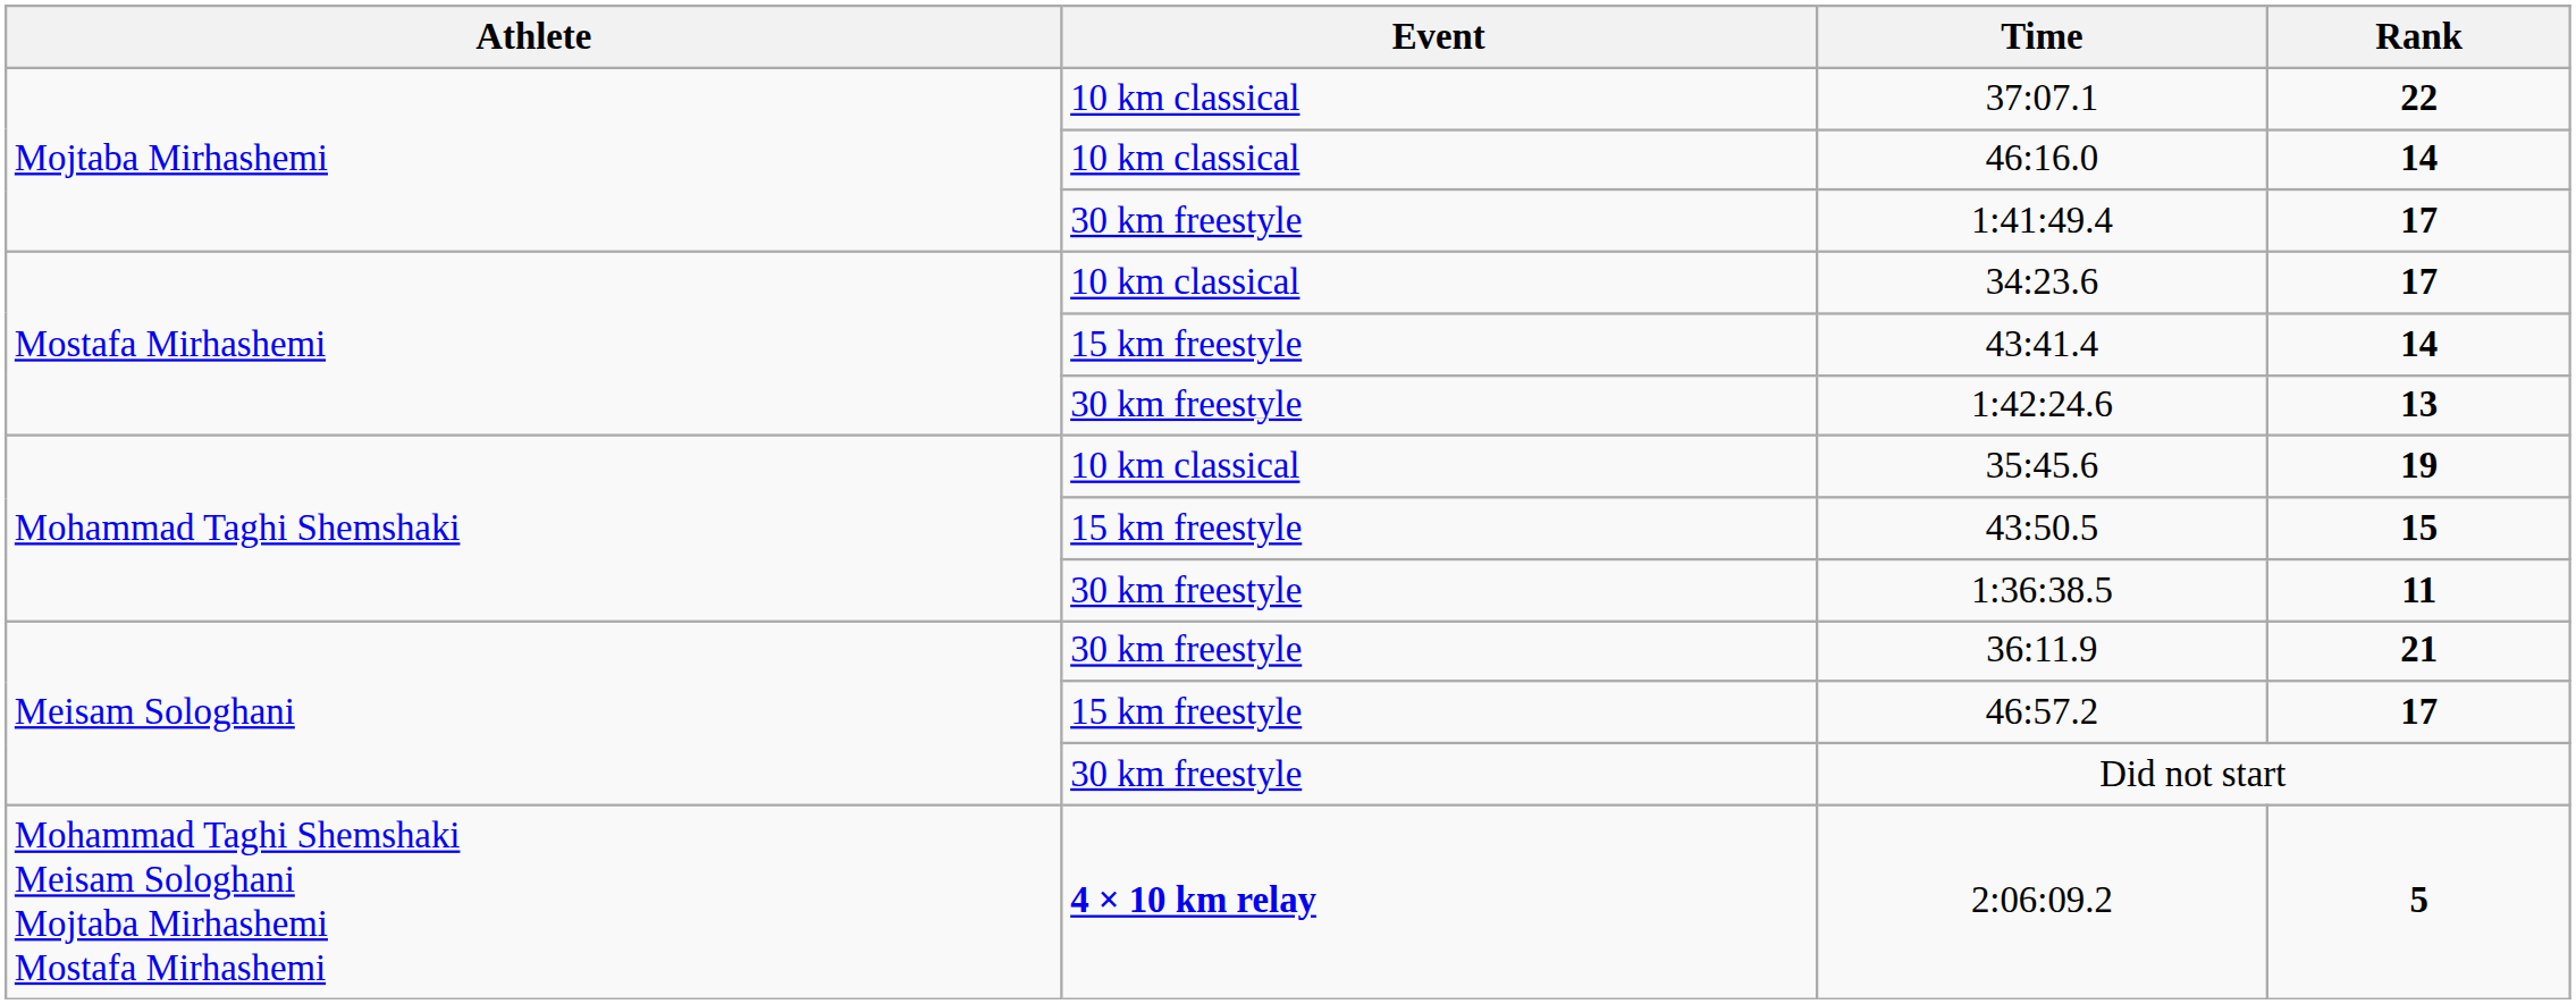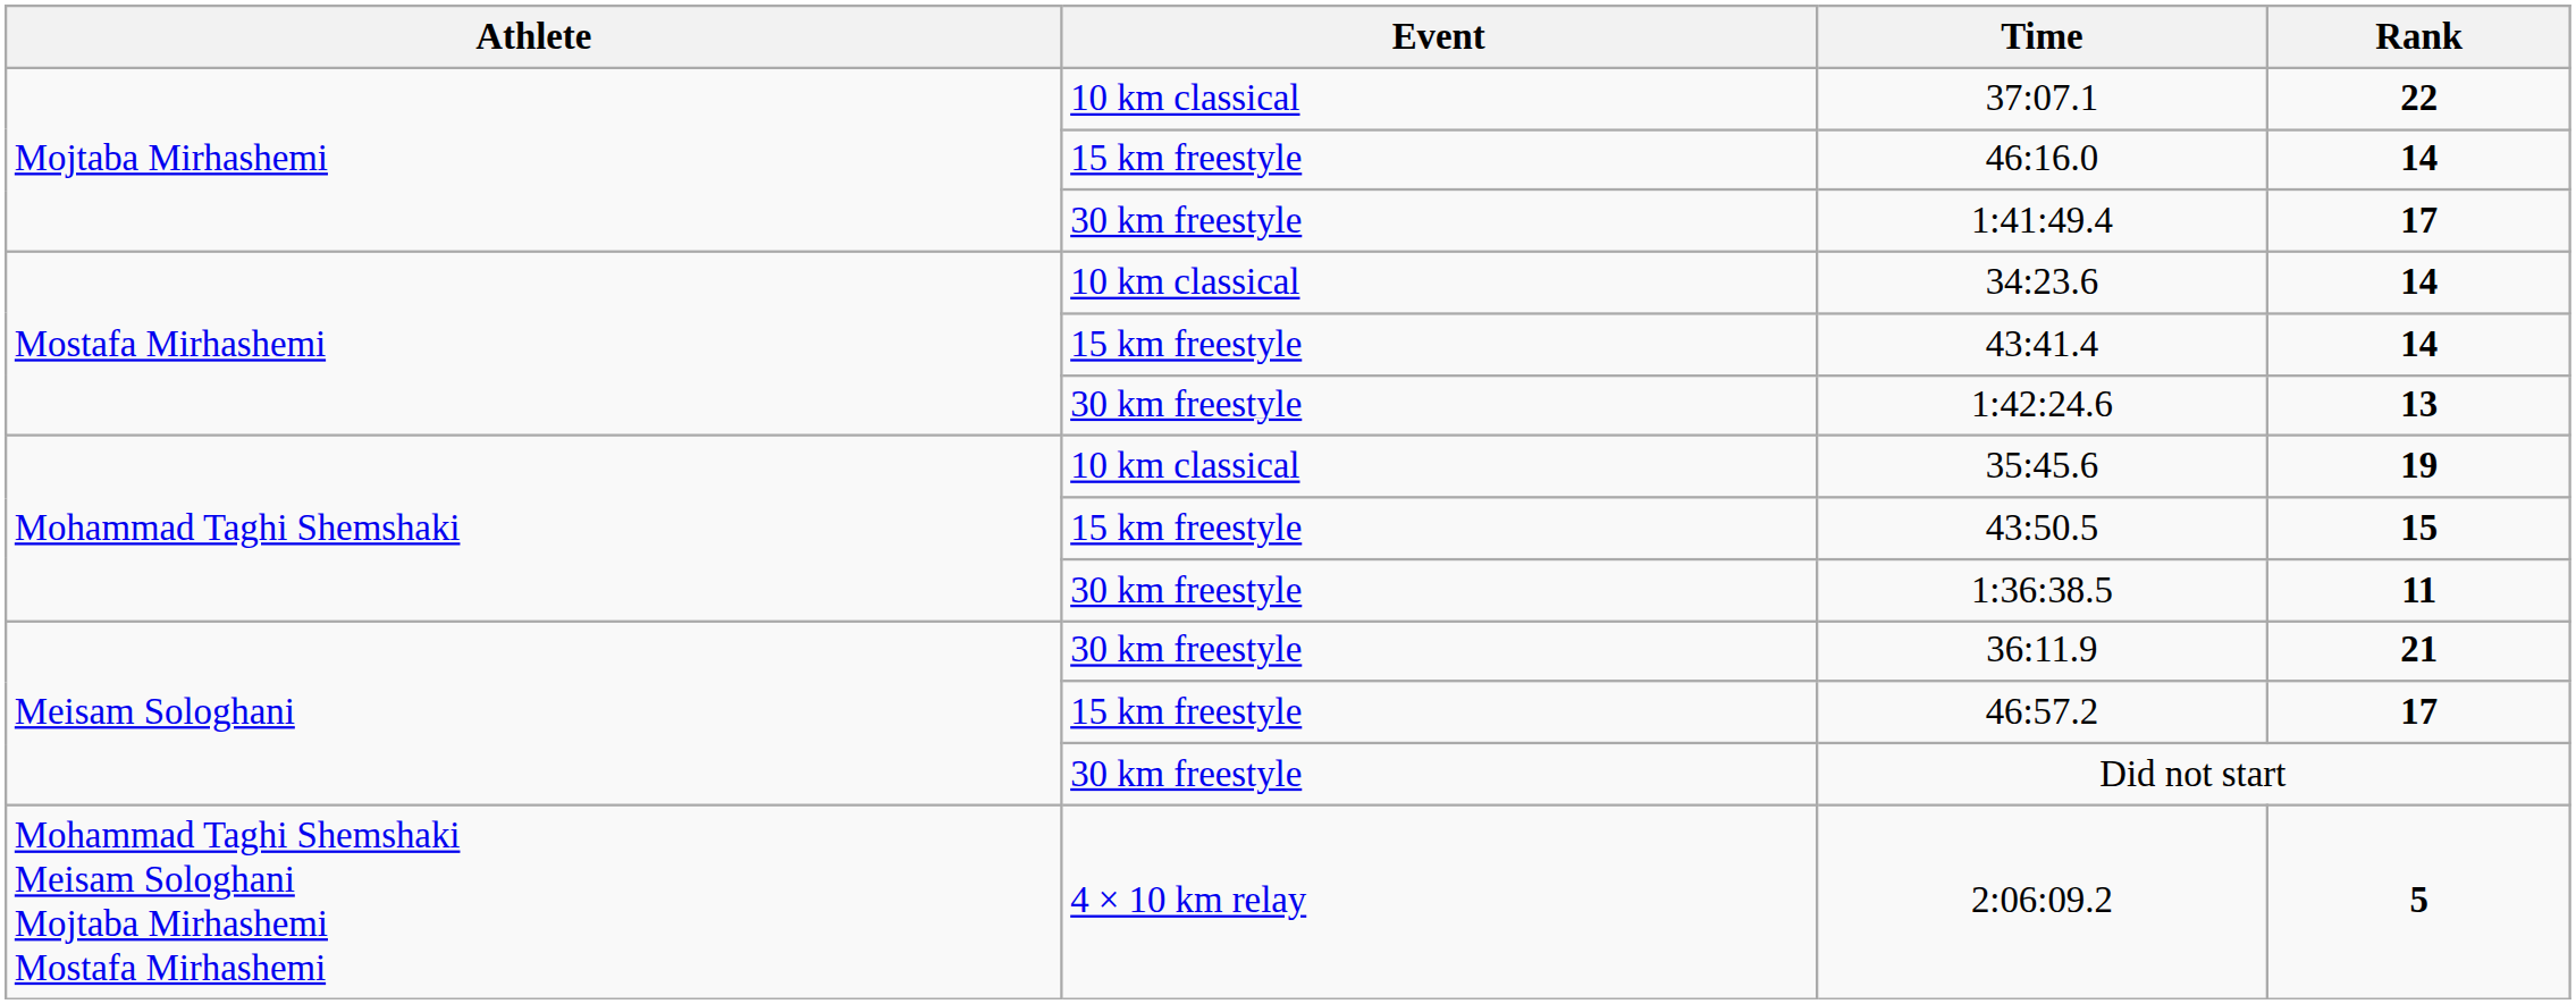 <table class="wikitable" width="50%" style="text-align:center; font-size:90%">
 <tr>
 <th width="35%">Athlete</th>
 <th width="25%">Event</th>
 <th width="15%">Time</th>
 <th width="10%">Rank</th>
 </tr>
 <tr>
 <td rowspan=3 align="left"><a href='#'>Mojtaba Mirhashemi</a></td>
 <td align="left"><a href='#'>10 km classical</a></td>
 <td>37:07.1</td>
 <td><strong>22</strong></td>
 </tr>
 <tr>
-<td align="left"><a href='#'>10 km classical</a></td>
+<td align="left"><a href='#'>15 km freestyle</a></td>
 <td>46:16.0</td>
 <td><strong>14</strong></td>
 </tr>
 <tr>
 <td align="left"><a href='#'>30 km freestyle</a></td>
 <td>1:41:49.4</td>
 <td><strong>17</strong></td>
 </tr>
 <tr>
 <td rowspan=3 align="left"><a href='#'>Mostafa Mirhashemi</a></td>
 <td align="left"><a href='#'>10 km classical</a></td>
 <td>34:23.6</td>
-<td><strong>17</strong></td>
+<td><strong>14</strong></td>
 </tr>
 <tr>
 <td align="left"><a href='#'>15 km freestyle</a></td>
 <td>43:41.4</td>
 <td><strong>14</strong></td>
 </tr>
 <tr>
 <td align="left"><a href='#'>30 km freestyle</a></td>
 <td>1:42:24.6</td>
 <td><strong>13</strong></td>
 </tr>
 <tr>
 <td rowspan=3 align="left"><a href='#'>Mohammad Taghi Shemshaki</a></td>
 <td align="left"><a href='#'>10 km classical</a></td>
 <td>35:45.6</td>
 <td><strong>19</strong></td>
 </tr>
 <tr>
 <td align="left"><a href='#'>15 km freestyle</a></td>
 <td>43:50.5</td>
 <td><strong>15</strong></td>
 </tr>
 <tr>
 <td align="left"><a href='#'>30 km freestyle</a></td>
 <td>1:36:38.5</td>
 <td><strong>11</strong></td>
 </tr>
 <tr>
 <td rowspan=3 align="left"><a href='#'>Meisam Sologhani</a></td>
 <td align="left"><a href='#'>30 km freestyle</a></td>
 <td>36:11.9</td>
 <td><strong>21</strong></td>
 </tr>
 <tr>
 <td align="left"><a href='#'>15 km freestyle</a></td>
 <td>46:57.2</td>
 <td><strong>17</strong></td>
 </tr>
 <tr>
 <td align="left"><a href='#'>30 km freestyle</a></td>
 <td colspan=2>Did not start</td>
 </tr>
 <tr>
 <td align="left"><a href='#'>Mohammad Taghi Shemshaki</a><br><a href='#'>Meisam Sologhani</a><br><a href='#'>Mojtaba Mirhashemi</a><br><a href='#'>Mostafa Mirhashemi</a></td>
-<td align="left"><strong><a href='#'>4 × 10 km relay</a></strong></td>
+<td align="left"><a href='#'>4 × 10 km relay</a></td>
 <td>2:06:09.2</td>
 <td><strong>5</strong></td>
 </tr>
 </table>
